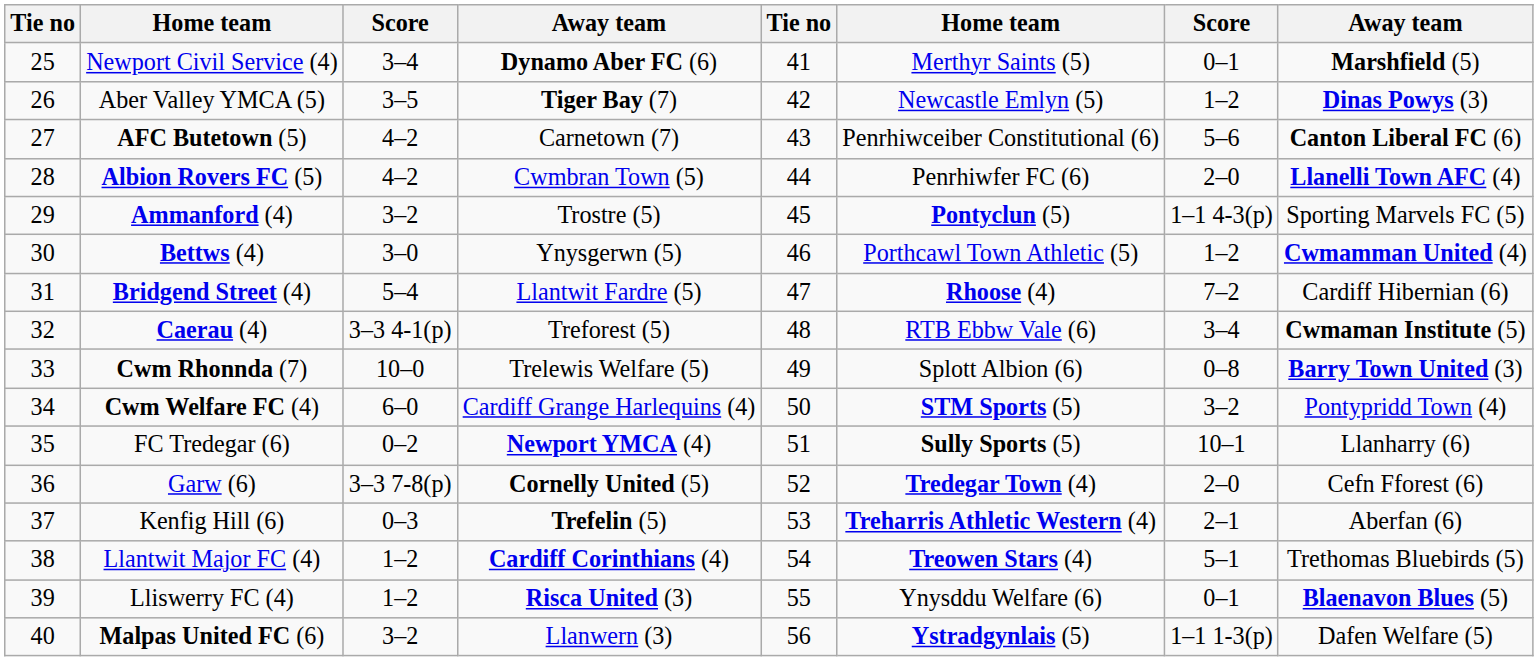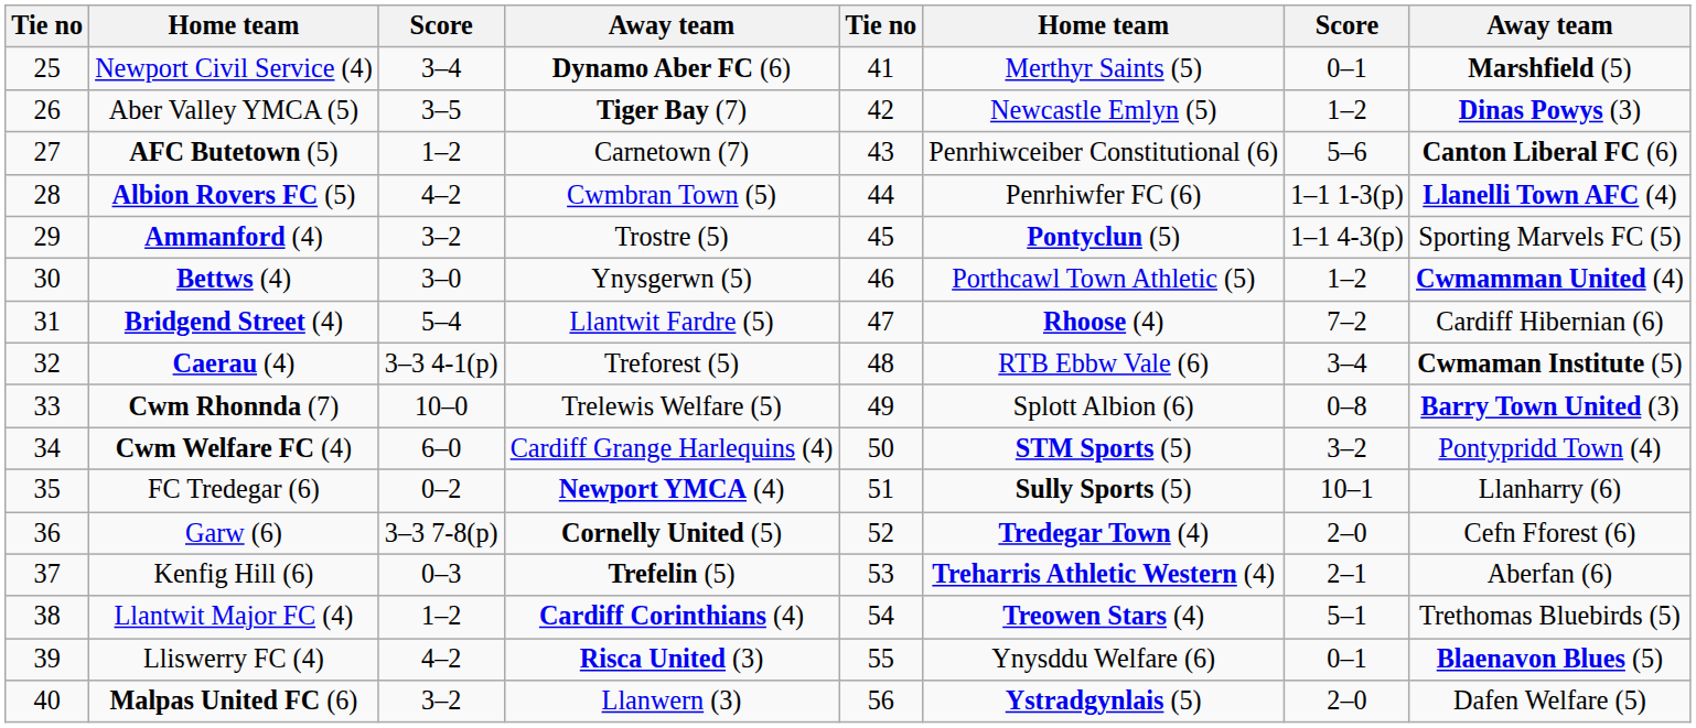 <table class="wikitable" style="text-align: center">
 <tr>
 <th>Tie no</th>
 <th>Home team</th>
 <th>Score</th>
 <th>Away team</th>
 <th>Tie no</th>
 <th>Home team</th>
 <th>Score</th>
 <th>Away team</th>
 </tr>
 <tr>
 <td>25</td>
 <td><a href='#'>Newport Civil Service</a> (4)</td>
 <td>3–4</td>
 <td><strong>Dynamo Aber FC</strong> (6)</td>
 <td>41</td>
 <td><a href='#'>Merthyr Saints</a> (5)</td>
 <td>0–1</td>
 <td><strong>Marshfield</strong> (5)</td>
 </tr>
 <tr>
 <td>26</td>
 <td>Aber Valley YMCA (5)</td>
 <td>3–5</td>
 <td><strong>Tiger Bay</strong> (7)</td>
 <td>42</td>
 <td><a href='#'>Newcastle Emlyn</a> (5)</td>
 <td>1–2</td>
 <td><strong><a href='#'>Dinas Powys</a></strong> (3)</td>
 </tr>
 <tr>
 <td>27</td>
 <td><strong>AFC Butetown</strong> (5)</td>
-<td>4–2</td>
+<td>1–2</td>
 <td>Carnetown (7)</td>
 <td>43</td>
 <td>Penrhiwceiber Constitutional (6)</td>
 <td>5–6</td>
 <td><strong>Canton Liberal FC</strong> (6)</td>
 </tr>
 <tr>
 <td>28</td>
 <td><strong><a href='#'>Albion Rovers FC</a></strong> (5)</td>
 <td>4–2</td>
 <td><a href='#'>Cwmbran Town</a> (5)</td>
 <td>44</td>
 <td>Penrhiwfer FC (6)</td>
-<td>2–0</td>
+<td>1–1  1-3(p)</td>
 <td><strong><a href='#'>Llanelli Town AFC</a></strong> (4)</td>
 </tr>
 <tr>
 <td>29</td>
 <td><strong><a href='#'>Ammanford</a></strong> (4)</td>
 <td>3–2</td>
 <td>Trostre (5)</td>
 <td>45</td>
 <td><strong><a href='#'>Pontyclun</a></strong> (5)</td>
 <td>1–1  4-3(p)</td>
 <td>Sporting Marvels FC (5)</td>
 </tr>
 <tr>
 <td>30</td>
 <td><strong><a href='#'>Bettws</a></strong> (4)</td>
 <td>3–0</td>
 <td>Ynysgerwn (5)</td>
 <td>46</td>
 <td><a href='#'>Porthcawl Town Athletic</a> (5)</td>
 <td>1–2</td>
 <td><strong><a href='#'>Cwmamman United</a></strong> (4)</td>
 </tr>
 <tr>
 <td>31</td>
 <td><strong><a href='#'>Bridgend Street</a></strong> (4)</td>
 <td>5–4 </td>
 <td><a href='#'>Llantwit Fardre</a> (5)</td>
 <td>47</td>
 <td><strong><a href='#'>Rhoose</a></strong> (4)</td>
 <td>7–2</td>
 <td>Cardiff Hibernian (6)</td>
 </tr>
 <tr>
 <td>32</td>
 <td><strong><a href='#'>Caerau</a></strong> (4)</td>
 <td>3–3  4-1(p)</td>
 <td>Treforest (5)</td>
 <td>48</td>
 <td><a href='#'>RTB Ebbw Vale</a> (6)</td>
 <td>3–4</td>
 <td><strong>Cwmaman Institute</strong> (5)</td>
 </tr>
 <tr>
 <td>33</td>
 <td><strong>Cwm Rhonnda</strong> (7)</td>
 <td>10–0</td>
 <td>Trelewis Welfare (5)</td>
 <td>49</td>
 <td>Splott Albion (6)</td>
 <td>0–8</td>
 <td><strong><a href='#'>Barry Town United</a></strong> (3)</td>
 </tr>
 <tr>
 <td>34</td>
 <td><strong>Cwm Welfare FC</strong> (4)</td>
 <td>6–0</td>
 <td><a href='#'>Cardiff Grange Harlequins</a> (4)</td>
 <td>50</td>
 <td><strong><a href='#'>STM Sports</a></strong> (5)</td>
 <td>3–2</td>
 <td><a href='#'>Pontypridd Town</a> (4)</td>
 </tr>
 <tr>
 <td>35</td>
 <td>FC Tredegar (6)</td>
 <td>0–2</td>
 <td><strong><a href='#'>Newport YMCA</a></strong> (4)</td>
 <td>51</td>
 <td><strong>Sully Sports</strong> (5)</td>
 <td>10–1</td>
 <td>Llanharry (6)</td>
 </tr>
 <tr>
 <td>36</td>
 <td><a href='#'>Garw</a> (6)</td>
 <td>3–3  7-8(p)</td>
 <td><strong>Cornelly United</strong> (5)</td>
 <td>52</td>
 <td><strong><a href='#'>Tredegar Town</a></strong> (4)</td>
 <td>2–0</td>
 <td>Cefn Fforest (6)</td>
 </tr>
 <tr>
 <td>37</td>
 <td>Kenfig Hill (6)</td>
 <td>0–3</td>
 <td><strong>Trefelin</strong> (5)</td>
 <td>53</td>
 <td><strong><a href='#'>Treharris Athletic Western</a></strong> (4)</td>
 <td>2–1 </td>
 <td>Aberfan (6)</td>
 </tr>
 <tr>
 <td>38</td>
 <td><a href='#'>Llantwit Major FC</a> (4)</td>
 <td>1–2</td>
 <td><strong><a href='#'>Cardiff Corinthians</a></strong> (4)</td>
 <td>54</td>
 <td><strong><a href='#'>Treowen Stars</a></strong> (4)</td>
 <td>5–1</td>
 <td>Trethomas Bluebirds (5)</td>
 </tr>
 <tr>
 <td>39</td>
 <td>Lliswerry FC (4)</td>
-<td>1–2</td>
+<td>4–2</td>
 <td><strong><a href='#'>Risca United</a></strong> (3)</td>
 <td>55</td>
 <td>Ynysddu Welfare (6)</td>
 <td>0–1</td>
 <td><strong><a href='#'>Blaenavon Blues</a></strong> (5)</td>
 </tr>
 <tr>
 <td>40</td>
 <td><strong>Malpas United FC</strong> (6)</td>
 <td>3–2</td>
 <td><a href='#'>Llanwern</a> (3)</td>
 <td>56</td>
 <td><strong><a href='#'>Ystradgynlais</a></strong> (5)</td>
-<td>1–1  1-3(p)</td>
+<td>2–0</td>
 <td>Dafen Welfare (5)</td>
 </tr>
 </table>
